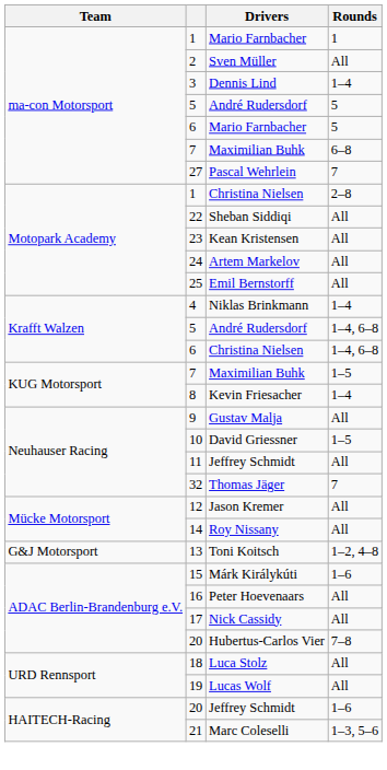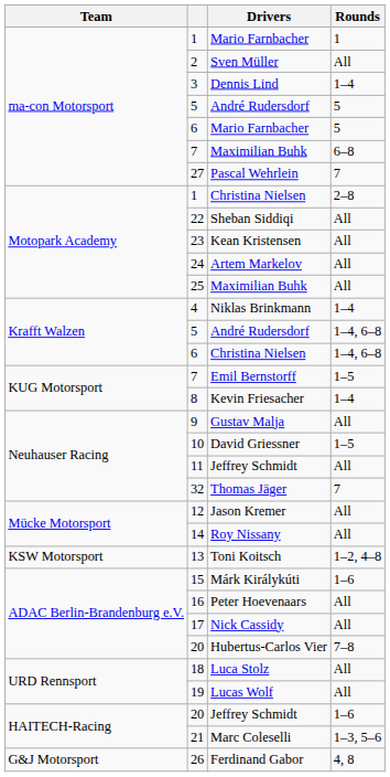 <table class="wikitable" style="font-size: 85%">
 <tr>
 <th>Team</th>
 <th></th>
 <th>Drivers</th>
 <th>Rounds</th>
 </tr>
 <tr>
 <td rowspan=7> <a href='#'>ma-con Motorsport</a></td>
 <td>1</td>
 <td> <a href='#'>Mario Farnbacher</a></td>
 <td>1</td>
 </tr>
 <tr>
 <td>2</td>
 <td> <a href='#'>Sven Müller</a></td>
 <td>All</td>
 </tr>
 <tr>
 <td>3</td>
 <td> <a href='#'>Dennis Lind</a></td>
 <td>1–4</td>
 </tr>
 <tr>
 <td>5</td>
 <td> <a href='#'>André Rudersdorf</a></td>
 <td>5</td>
 </tr>
 <tr>
 <td>6</td>
 <td> <a href='#'>Mario Farnbacher</a></td>
 <td>5</td>
 </tr>
 <tr>
 <td>7</td>
 <td> <a href='#'>Maximilian Buhk</a></td>
 <td>6–8</td>
 </tr>
 <tr>
 <td>27</td>
 <td> <a href='#'>Pascal Wehrlein</a></td>
 <td>7</td>
 </tr>
 <tr>
 <td rowspan=5> <a href='#'>Motopark Academy</a></td>
 <td>1</td>
 <td> <a href='#'>Christina Nielsen</a></td>
 <td>2–8</td>
 </tr>
 <tr>
 <td>22</td>
 <td> Sheban Siddiqi</td>
 <td>All</td>
 </tr>
 <tr>
 <td>23</td>
 <td> Kean Kristensen</td>
 <td>All</td>
 </tr>
 <tr>
 <td>24</td>
 <td> <a href='#'>Artem Markelov</a></td>
 <td>All</td>
 </tr>
 <tr>
 <td>25</td>
-<td> <a href='#'>Emil Bernstorff</a></td>
+<td> <a href='#'>Maximilian Buhk</a></td>
 <td>All</td>
 </tr>
 <tr>
 <td rowspan=3> <a href='#'>Krafft Walzen</a></td>
 <td>4</td>
 <td> Niklas Brinkmann</td>
 <td>1–4</td>
 </tr>
 <tr>
 <td>5</td>
 <td> <a href='#'>André Rudersdorf</a></td>
 <td>1–4, 6–8</td>
 </tr>
 <tr>
 <td>6</td>
 <td> <a href='#'>Christina Nielsen</a></td>
 <td>1–4, 6–8</td>
 </tr>
 <tr>
 <td rowspan=2> KUG Motorsport</td>
 <td>7</td>
-<td> <a href='#'>Maximilian Buhk</a></td>
+<td> <a href='#'>Emil Bernstorff</a></td>
 <td>1–5</td>
 </tr>
 <tr>
 <td>8</td>
 <td> Kevin Friesacher</td>
 <td>1–4</td>
 </tr>
 <tr>
 <td rowspan=4> Neuhauser Racing</td>
 <td>9</td>
 <td> <a href='#'>Gustav Malja</a></td>
 <td>All</td>
 </tr>
 <tr>
 <td>10</td>
 <td> David Griessner</td>
 <td>1–5</td>
 </tr>
 <tr>
 <td>11</td>
 <td> Jeffrey Schmidt</td>
 <td>All</td>
 </tr>
 <tr>
 <td>32</td>
 <td> <a href='#'>Thomas Jäger</a></td>
 <td>7</td>
 </tr>
 <tr>
 <td rowspan=2> <a href='#'>Mücke Motorsport</a></td>
 <td>12</td>
 <td> Jason Kremer</td>
 <td>All</td>
 </tr>
 <tr>
 <td>14</td>
 <td> <a href='#'>Roy Nissany</a></td>
 <td>All</td>
 </tr>
 <tr>
-<td> G&J Motorsport</td>
+<td> KSW Motorsport</td>
 <td>13</td>
 <td> Toni Koitsch</td>
 <td>1–2, 4–8</td>
 </tr>
 <tr>
 <td rowspan=4> <a href='#'>ADAC Berlin-Brandenburg e.V.</a></td>
 <td>15</td>
 <td> Márk Királykúti</td>
 <td>1–6</td>
 </tr>
 <tr>
 <td>16</td>
 <td> Peter Hoevenaars</td>
 <td>All</td>
 </tr>
 <tr>
 <td>17</td>
 <td> <a href='#'>Nick Cassidy</a></td>
 <td>All</td>
 </tr>
 <tr>
 <td>20</td>
 <td> Hubertus-Carlos Vier</td>
 <td>7–8</td>
 </tr>
 <tr>
 <td rowspan=2> URD Rennsport</td>
 <td>18</td>
 <td> <a href='#'>Luca Stolz</a></td>
 <td>All</td>
 </tr>
 <tr>
 <td>19</td>
 <td> <a href='#'>Lucas Wolf</a></td>
 <td>All</td>
 </tr>
 <tr>
 <td rowspan=2> HAITECH-Racing</td>
 <td>20</td>
 <td> Jeffrey Schmidt</td>
 <td>1–6</td>
 </tr>
 <tr>
 <td>21</td>
 <td> Marc Coleselli</td>
 <td>1–3, 5–6</td>
 </tr>
+<tr>
+<td> G&J Motorsport</td>
+<td>26</td>
+<td> Ferdinand Gabor</td>
+<td>4, 8</td>
+</tr>
 </table>
